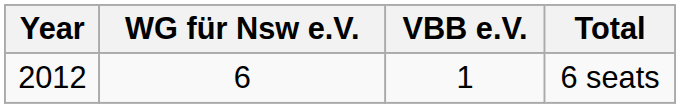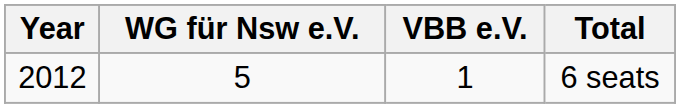 <table class="wikitable" width="350">
 <tr>
 <th>Year</th>
 <th>WG für Nsw e.V.</th>
 <th>VBB e.V.</th>
 <th>Total</th>
 </tr>
 <tr align="center">
 <td>2012</td>
-<td>6</td>
+<td>5</td>
 <td>1</td>
 <td>6 seats</td>
 </tr>
 </table>
